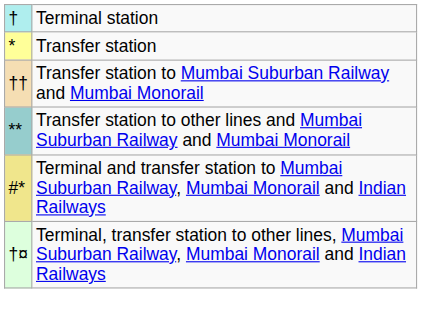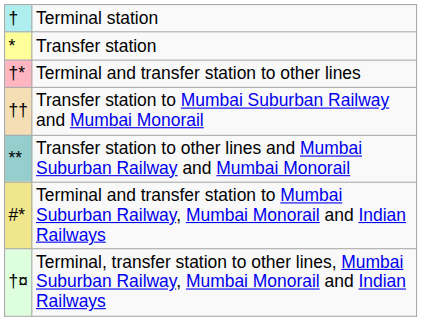 <table class="wikitable" style="text-align: left;" style=font-size:95%; width="30%">
 <tr>
 <td style="background-color:#AFEEEE">†</td>
 <td>Terminal station</td>
 </tr>
 <tr>
 <td style="background-color:#FFFF99">*</td>
 <td>Transfer station</td>
+</tr>
+<tr>
+<td style="background-color:#FFB6C1">†*</td>
+<td>Terminal and transfer station to other lines</td>
 </tr>
 <tr>
 <td style="background-color:#F5DEB3">††</td>
 <td>Transfer station to <a href='#'>Mumbai Suburban Railway</a> and <a href='#'>Mumbai Monorail</a></td>
 </tr>
 <tr>
 <td style="background-color:#96CDCD">**</td>
 <td>Transfer station to other lines and <a href='#'>Mumbai Suburban Railway</a> and <a href='#'>Mumbai Monorail</a></td>
 </tr>
 <tr>
 <td style="background-color:#F0E68C">#*</td>
 <td>Terminal and transfer station to <a href='#'>Mumbai Suburban Railway</a>, <a href='#'>Mumbai Monorail</a> and <a href='#'>Indian Railways</a></td>
 </tr>
 <tr>
 <td style="background-color:#DDFFDD">†¤</td>
 <td>Terminal, transfer station to other lines, <a href='#'>Mumbai Suburban Railway</a>, <a href='#'>Mumbai Monorail</a> and <a href='#'>Indian Railways</a></td>
 </tr>
 </table>
